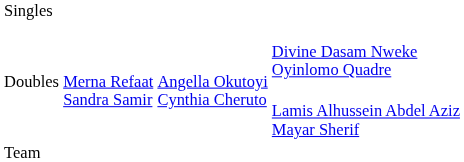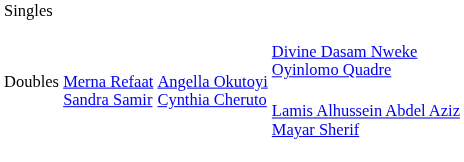 <table>
 <tr>
 <td rowspan=2>Singles<br></td>
 <td rowspan=2></td>
 <td rowspan=2></td>
 <td></td>
 </tr>
 <tr>
 <td></td>
 </tr>
 <tr>
 <td rowspan=2>Doubles<br></td>
 <td rowspan=2><br><a href='#'>Merna Refaat</a><br><a href='#'>Sandra Samir</a></td>
 <td rowspan=2><br><a href='#'>Angella Okutoyi</a><br><a href='#'>Cynthia Cheruto</a></td>
 <td><br><a href='#'>Divine Dasam Nweke</a><br><a href='#'>Oyinlomo Quadre</a></td>
 </tr>
 <tr>
 <td><br><a href='#'>Lamis Alhussein Abdel Aziz</a><br><a href='#'>Mayar Sherif</a></td>
 </tr>
-<tr>
-<td>Team<br></td>
-<td></td>
-<td></td>
-<td></td>
-</tr>
 </table>
